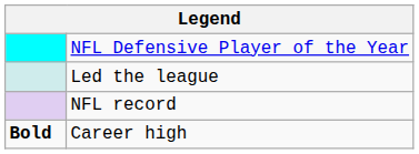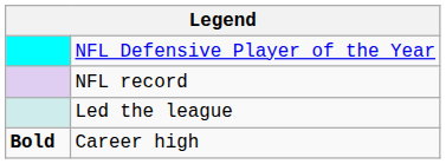 <table class="wikitable">
 <tr>
 <th colspan="2">Legend</th>
 </tr>
 <tr>
 <td style="background:#00ffff; width:3em;"></td>
 <td><a href='#'>NFL Defensive Player of the Year</a></td>
 </tr>
 <tr>
+<td style="background:#e0cef2; width:3em;"></td>
+<td>NFL record</td>
+</tr>
+<tr>
 <td style="background:#cfecec; width:3em;"></td>
 <td>Led the league</td>
-</tr>
-<tr>
-<td style="background:#e0cef2; width:3em;"></td>
-<td>NFL record</td>
 </tr>
 <tr>
 <td><strong>Bold</strong></td>
 <td>Career high</td>
 </tr>
 </table>
